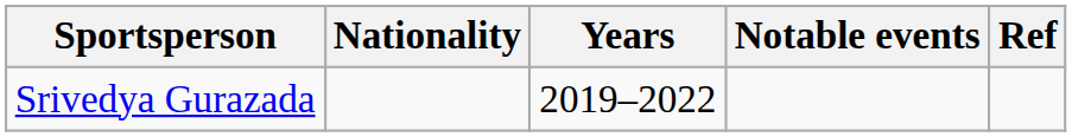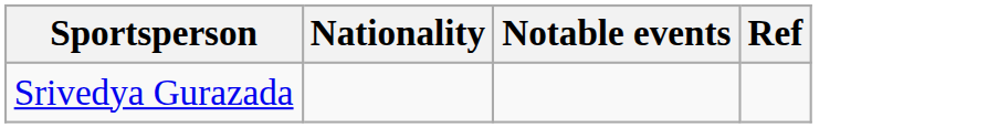 <table class="wikitable plainrowheaders sortable" style="text-align:center">
 <tr>
 <th>Sportsperson</th>
 <th>Nationality</th>
-<th>Years</th>
 <th>Notable events</th>
 <th>Ref</th>
 </tr>
 <tr>
 <td><a href='#'>Srivedya Gurazada</a></td>
 <td align=left></td>
-<td align=left>2019–2022</td>
 <td></td>
 <td></td>
 </tr>
 </table>
